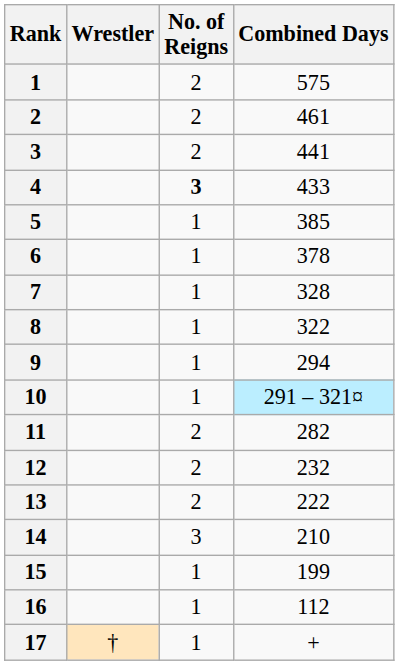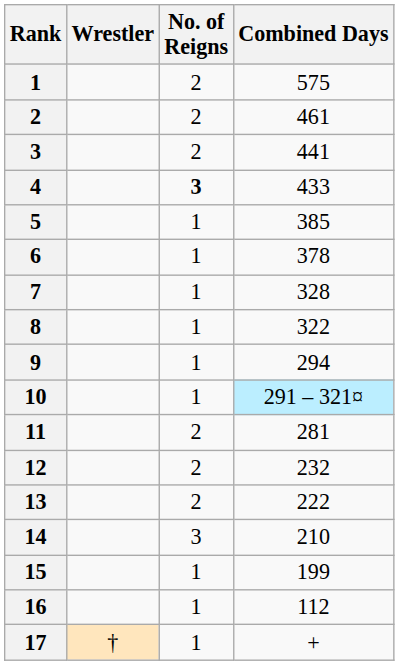 <table class="wikitable sortable" style="text-align: center">
 <tr>
 <th>Rank</th>
 <th>Wrestler</th>
 <th>No. of<br>Reigns</th>
 <th>Combined Days</th>
 </tr>
 <tr>
 <th>1</th>
 <td></td>
 <td>2</td>
 <td>575</td>
 </tr>
 <tr>
 <th>2</th>
 <td></td>
 <td>2</td>
 <td>461</td>
 </tr>
 <tr>
 <th>3</th>
 <td></td>
 <td>2</td>
 <td>441</td>
 </tr>
 <tr>
 <th>4</th>
 <td></td>
 <td><strong>3</strong></td>
 <td>433</td>
 </tr>
 <tr>
 <th>5</th>
 <td></td>
 <td>1</td>
 <td>385</td>
 </tr>
 <tr>
 <th>6</th>
 <td></td>
 <td>1</td>
 <td>378</td>
 </tr>
 <tr>
 <th>7</th>
 <td></td>
 <td>1</td>
 <td>328</td>
 </tr>
 <tr>
 <th>8</th>
 <td></td>
 <td>1</td>
 <td>322</td>
 </tr>
 <tr>
 <th>9</th>
 <td></td>
 <td>1</td>
 <td>294</td>
 </tr>
 <tr>
 <th>10</th>
 <td></td>
 <td>1</td>
 <td style="background-color:#bbeeff">291 – 321¤</td>
 </tr>
 <tr>
 <th>11</th>
 <td></td>
 <td>2</td>
-<td>282</td>
+<td>281</td>
 </tr>
 <tr>
 <th>12</th>
 <td></td>
 <td>2</td>
 <td>232</td>
 </tr>
 <tr>
 <th>13</th>
 <td></td>
 <td>2</td>
 <td>222</td>
 </tr>
 <tr>
 <th>14</th>
 <td></td>
 <td>3</td>
 <td>210</td>
 </tr>
 <tr>
 <th>15</th>
 <td></td>
 <td>1</td>
 <td>199</td>
 </tr>
 <tr>
 <th>16</th>
 <td></td>
 <td>1</td>
 <td>112</td>
 </tr>
 <tr>
 <th>17</th>
 <td style="background-color:#ffe6bd"> †</td>
 <td>1</td>
 <td>+</td>
 </tr>
 </table>
